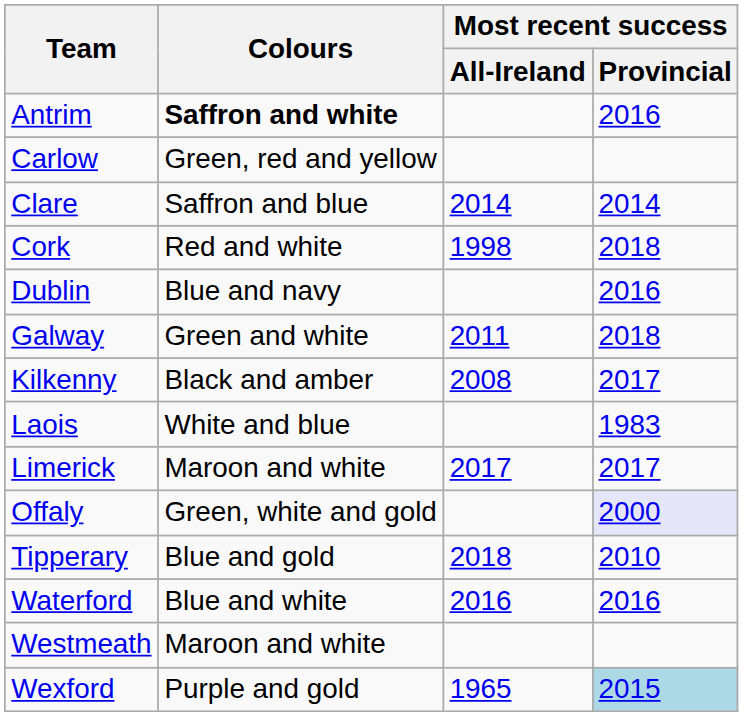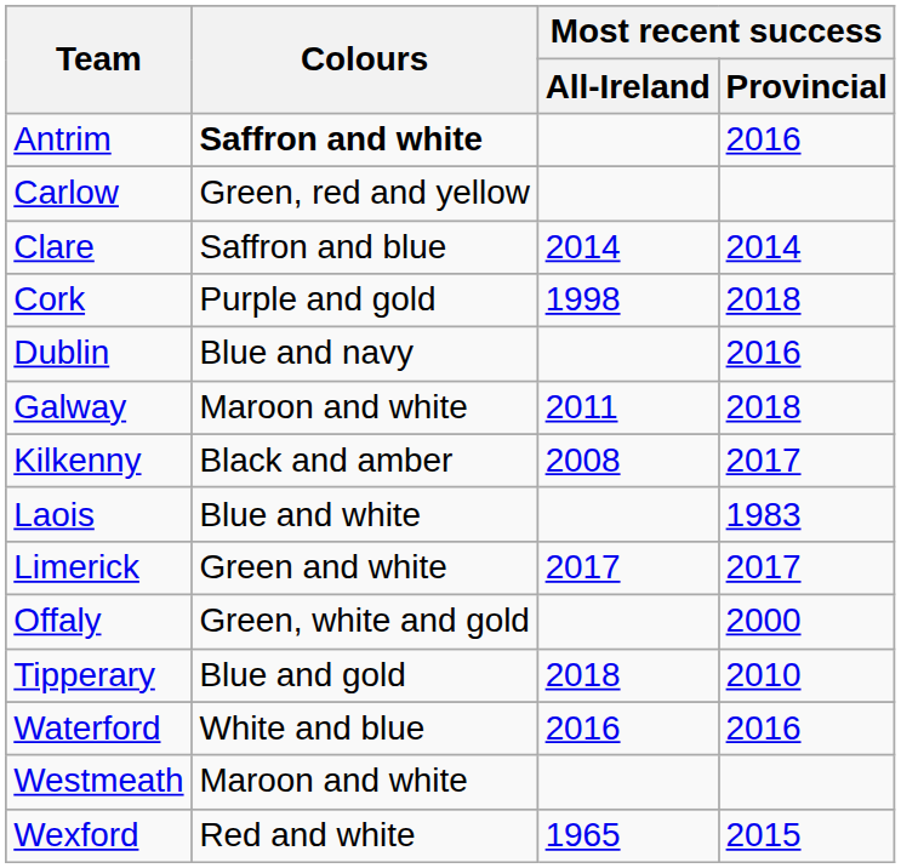 <table class="wikitable">
 <tr>
 <th rowspan="2">Team</th>
 <th rowspan="2">Colours</th>
 <th colspan="3">Most recent success</th>
 </tr>
 <tr>
 <th>All-Ireland</th>
 <th>Provincial</th>
 </tr>
 <tr>
 <td><a href='#'>Antrim</a></td>
 <td><strong>Saffron and white</strong></td>
 <td></td>
 <td><a href='#'>2016</a></td>
 </tr>
 <tr>
 <td><a href='#'>Carlow</a></td>
 <td>Green, red and yellow</td>
 <td></td>
 <td></td>
 </tr>
 <tr>
 <td><a href='#'>Clare</a></td>
 <td>Saffron and blue</td>
 <td><a href='#'>2014</a></td>
 <td><a href='#'>2014</a></td>
 </tr>
 <tr>
 <td><a href='#'>Cork</a></td>
-<td>Red and white</td>
+<td>Purple and gold</td>
 <td><a href='#'>1998</a></td>
 <td><a href='#'>2018</a></td>
 </tr>
 <tr>
 <td><a href='#'>Dublin</a></td>
 <td>Blue and navy</td>
 <td></td>
 <td><a href='#'>2016</a></td>
 </tr>
 <tr>
 <td><a href='#'>Galway</a></td>
-<td>Green and white</td>
+<td>Maroon and white</td>
 <td><a href='#'>2011</a></td>
 <td><a href='#'>2018</a></td>
 </tr>
 <tr>
 <td><a href='#'>Kilkenny</a></td>
 <td>Black and amber</td>
 <td><a href='#'>2008</a></td>
 <td><a href='#'>2017</a></td>
 </tr>
 <tr>
 <td><a href='#'>Laois</a></td>
-<td>White and blue</td>
+<td>Blue and white</td>
 <td></td>
 <td><a href='#'>1983</a></td>
 </tr>
 <tr>
 <td><a href='#'>Limerick</a></td>
-<td>Maroon and white</td>
+<td>Green and white</td>
 <td><a href='#'>2017</a></td>
 <td><a href='#'>2017</a></td>
 </tr>
 <tr>
 <td><a href='#'>Offaly</a></td>
 <td>Green, white and gold</td>
 <td></td>
-<td style="background: lavender;"><a href='#'>2000</a></td>
+<td><a href='#'>2000</a></td>
 </tr>
 <tr>
 <td><a href='#'>Tipperary</a></td>
 <td>Blue and gold</td>
 <td><a href='#'>2018</a></td>
 <td><a href='#'>2010</a></td>
 </tr>
 <tr>
 <td><a href='#'>Waterford</a></td>
-<td>Blue and white</td>
+<td>White and blue</td>
 <td><a href='#'>2016</a></td>
 <td><a href='#'>2016</a></td>
 </tr>
 <tr>
 <td><a href='#'>Westmeath</a></td>
 <td>Maroon and white</td>
 <td></td>
 <td></td>
 </tr>
 <tr>
 <td><a href='#'>Wexford</a></td>
-<td>Purple and gold</td>
+<td>Red and white</td>
 <td><a href='#'>1965</a></td>
-<td style="background: lightblue;"><a href='#'>2015</a></td>
+<td><a href='#'>2015</a></td>
 </tr>
 </table>
